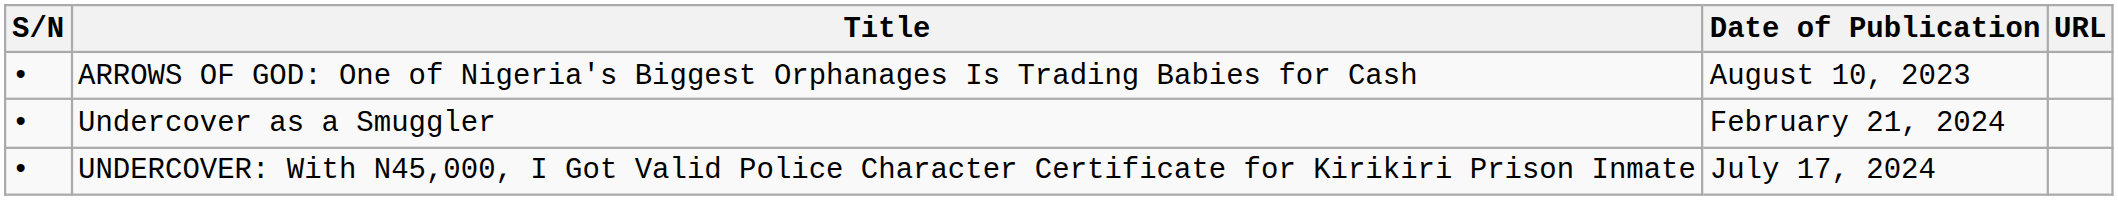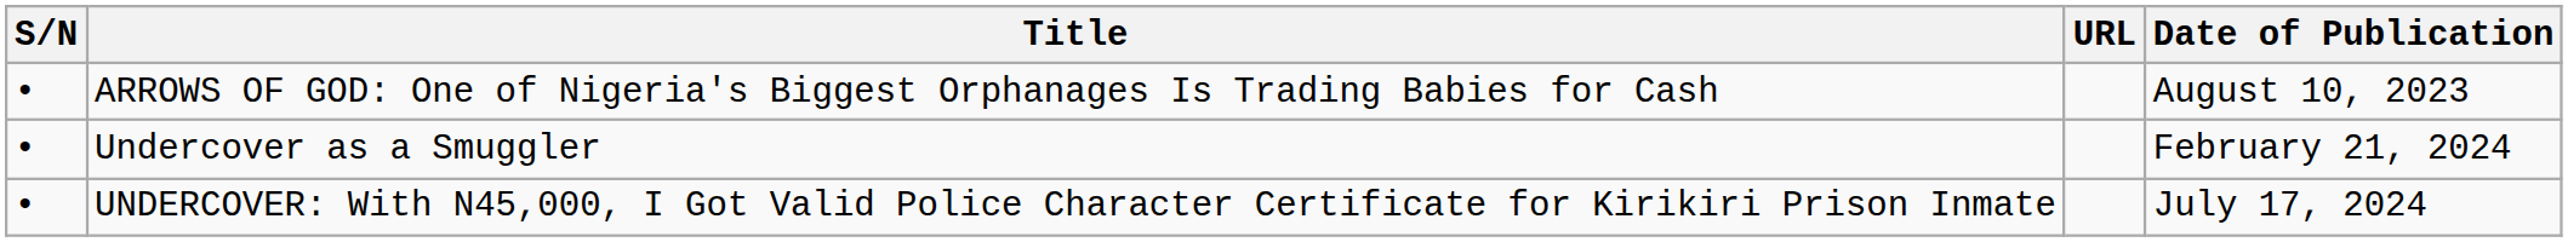 <table class="wikitable">
 <tr>
 <th>S/N</th>
 <th>Title</th>
+<th>URL</th>
 <th>Date of Publication</th>
-<th>URL</th>
 </tr>
 <tr>
 <td>•</td>
 <td>ARROWS OF GOD: One of Nigeria's Biggest Orphanages Is Trading Babies for Cash</td>
+<td></td>
 <td>August 10, 2023</td>
-<td></td>
 </tr>
 <tr>
 <td>•</td>
 <td>Undercover as a Smuggler</td>
+<td></td>
 <td>February 21, 2024</td>
-<td></td>
 </tr>
 <tr>
 <td>•</td>
 <td>UNDERCOVER: With N45,000, I Got Valid Police Character Certificate for Kirikiri Prison Inmate</td>
+<td></td>
 <td>July 17, 2024</td>
-<td></td>
 </tr>
 </table>
